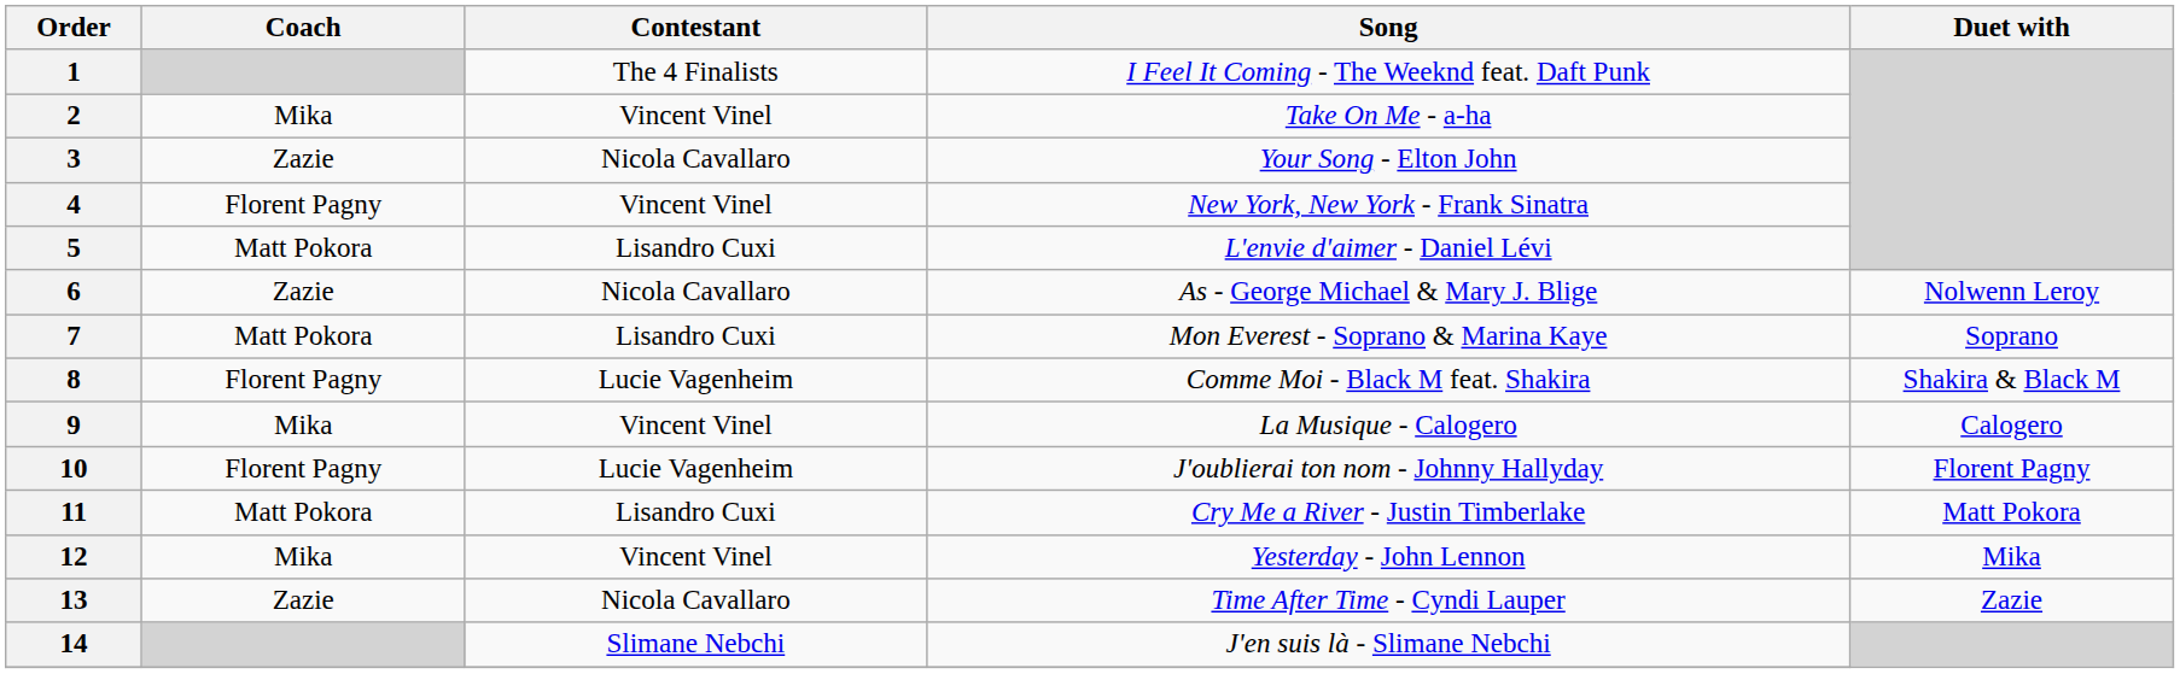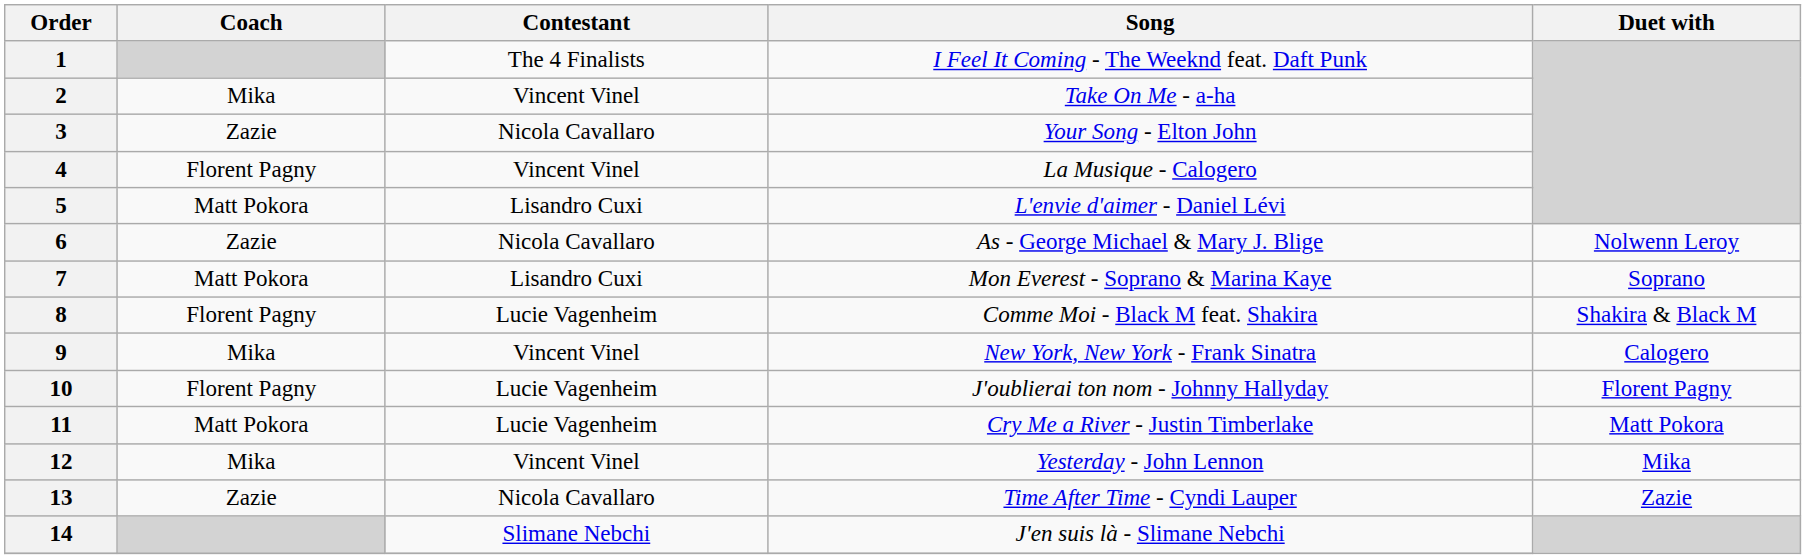 <table class="wikitable centre" style="text-align: center; width:80;">
 <tr>
 <th width="02%">Order</th>
 <th width="07%">Coach</th>
 <th width="10%">Contestant</th>
 <th width="20%">Song</th>
 <th width="07%">Duet with</th>
 </tr>
 <tr>
 <th>1</th>
 <td style="background:lightgrey"></td>
 <td>The 4 Finalists</td>
 <td><em><a href='#'>I Feel It Coming</a></em> - <a href='#'>The Weeknd</a> feat. <a href='#'>Daft Punk</a></td>
 <td rowspan="5" style="background:lightgrey"></td>
 </tr>
 <tr>
 <th>2</th>
 <td>Mika</td>
 <td>Vincent Vinel</td>
 <td><em><a href='#'>Take On Me</a></em> - <a href='#'>a-ha</a></td>
 </tr>
 <tr>
 <th>3</th>
 <td>Zazie</td>
 <td>Nicola Cavallaro</td>
 <td><em><a href='#'>Your Song</a></em> - <a href='#'>Elton John</a></td>
 </tr>
 <tr>
 <th>4</th>
 <td>Florent Pagny</td>
 <td>Vincent Vinel</td>
-<td><em><a href='#'>New York, New York</a></em> - <a href='#'>Frank Sinatra</a></td>
+<td><em>La Musique</em> - <a href='#'>Calogero</a></td>
 </tr>
 <tr>
 <th>5</th>
 <td>Matt Pokora</td>
 <td>Lisandro Cuxi</td>
 <td><em><a href='#'>L'envie d'aimer</a></em> - <a href='#'>Daniel Lévi</a></td>
 </tr>
 <tr>
 <th>6</th>
 <td>Zazie</td>
 <td>Nicola Cavallaro</td>
 <td><em>As</em> - <a href='#'>George Michael</a> & <a href='#'>Mary J. Blige</a></td>
 <td><a href='#'>Nolwenn Leroy</a></td>
 </tr>
 <tr>
 <th>7</th>
 <td>Matt Pokora</td>
 <td>Lisandro Cuxi</td>
 <td><em>Mon Everest</em> - <a href='#'>Soprano</a> & <a href='#'>Marina Kaye</a></td>
 <td><a href='#'>Soprano</a></td>
 </tr>
 <tr>
 <th>8</th>
 <td>Florent Pagny</td>
 <td>Lucie Vagenheim</td>
 <td><em>Comme Moi</em> - <a href='#'>Black M</a> feat. <a href='#'>Shakira</a></td>
 <td><a href='#'>Shakira</a> & <a href='#'>Black M</a></td>
 </tr>
 <tr>
 <th>9</th>
 <td>Mika</td>
 <td>Vincent Vinel</td>
-<td><em>La Musique</em> - <a href='#'>Calogero</a></td>
+<td><em><a href='#'>New York, New York</a></em> - <a href='#'>Frank Sinatra</a></td>
 <td><a href='#'>Calogero</a></td>
 </tr>
 <tr>
 <th>10</th>
 <td>Florent Pagny</td>
 <td>Lucie Vagenheim</td>
 <td><em>J'oublierai ton nom</em> - <a href='#'>Johnny Hallyday</a></td>
 <td><a href='#'>Florent Pagny</a></td>
 </tr>
 <tr>
 <th>11</th>
 <td>Matt Pokora</td>
-<td>Lisandro Cuxi</td>
+<td>Lucie Vagenheim</td>
 <td><em><a href='#'>Cry Me a River</a></em> - <a href='#'>Justin Timberlake</a></td>
 <td><a href='#'>Matt Pokora</a></td>
 </tr>
 <tr>
 <th>12</th>
 <td>Mika</td>
 <td>Vincent Vinel</td>
 <td><em><a href='#'>Yesterday</a></em> - <a href='#'>John Lennon</a></td>
 <td><a href='#'>Mika</a></td>
 </tr>
 <tr>
 <th>13</th>
 <td>Zazie</td>
 <td>Nicola Cavallaro</td>
 <td><em><a href='#'>Time After Time</a></em> - <a href='#'>Cyndi Lauper</a></td>
 <td><a href='#'>Zazie</a></td>
 </tr>
 <tr>
 <th>14</th>
 <td style="background:lightgrey"></td>
 <td><a href='#'>Slimane Nebchi</a></td>
 <td><em>J'en suis là</em> - <a href='#'>Slimane Nebchi</a></td>
 <td rowspan="5" style="background:lightgrey"></td>
 </tr>
 <tr>
 </tr>
 </table>
